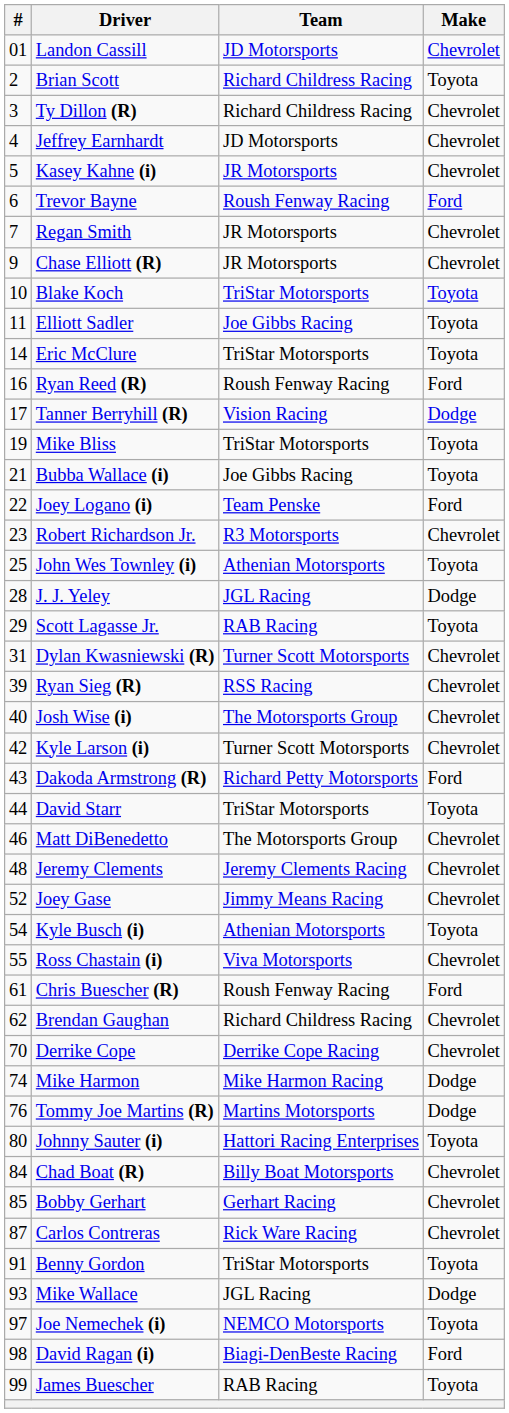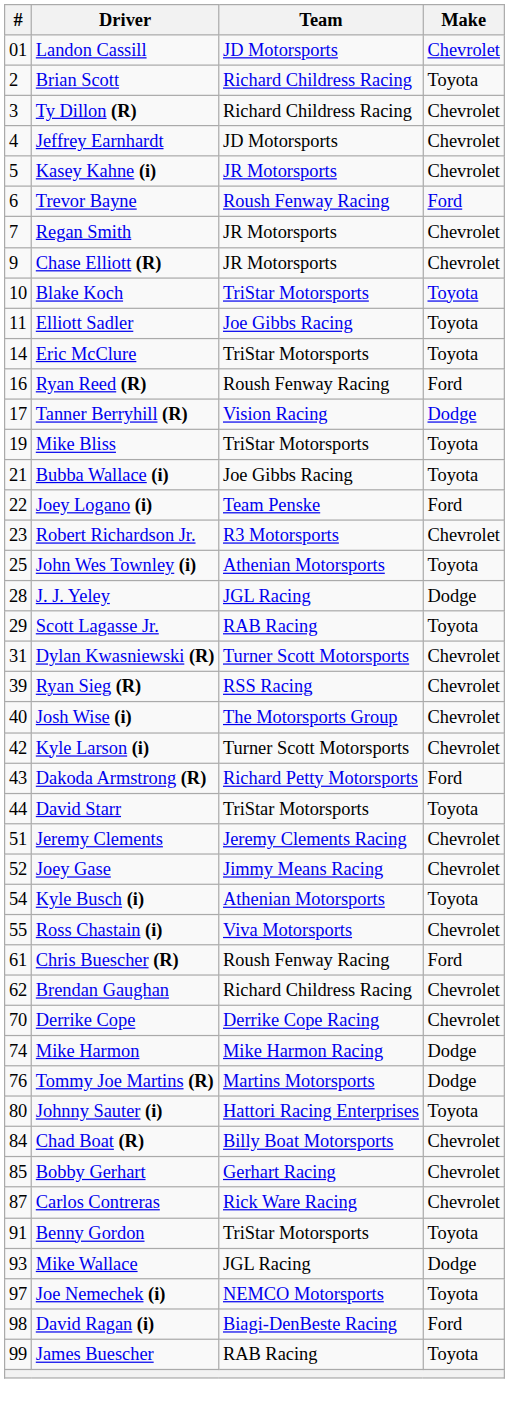 <table class="wikitable" style="font-size:95%">
 <tr>
 <th>#</th>
 <th>Driver</th>
 <th>Team</th>
 <th>Make</th>
 </tr>
 <tr>
 <td>01</td>
 <td><a href='#'>Landon Cassill</a></td>
 <td><a href='#'>JD Motorsports</a></td>
 <td><a href='#'>Chevrolet</a></td>
 </tr>
 <tr>
 <td>2</td>
 <td><a href='#'>Brian Scott</a></td>
 <td><a href='#'>Richard Childress Racing</a></td>
 <td>Toyota</td>
 </tr>
 <tr>
 <td>3</td>
 <td><a href='#'>Ty Dillon</a> <strong>(R)</strong></td>
 <td>Richard Childress Racing</td>
 <td>Chevrolet</td>
 </tr>
 <tr>
 <td>4</td>
 <td><a href='#'>Jeffrey Earnhardt</a></td>
 <td>JD Motorsports</td>
 <td>Chevrolet</td>
 </tr>
 <tr>
 <td>5</td>
 <td><a href='#'>Kasey Kahne</a> <strong>(i)</strong></td>
 <td><a href='#'>JR Motorsports</a></td>
 <td>Chevrolet</td>
 </tr>
 <tr>
 <td>6</td>
 <td><a href='#'>Trevor Bayne</a></td>
 <td><a href='#'>Roush Fenway Racing</a></td>
 <td><a href='#'>Ford</a></td>
 </tr>
 <tr>
 <td>7</td>
 <td><a href='#'>Regan Smith</a></td>
 <td>JR Motorsports</td>
 <td>Chevrolet</td>
 </tr>
 <tr>
 <td>9</td>
 <td><a href='#'>Chase Elliott</a> <strong>(R)</strong></td>
 <td>JR Motorsports</td>
 <td>Chevrolet</td>
 </tr>
 <tr>
 <td>10</td>
 <td><a href='#'>Blake Koch</a></td>
 <td><a href='#'>TriStar Motorsports</a></td>
 <td><a href='#'>Toyota</a></td>
 </tr>
 <tr>
 <td>11</td>
 <td><a href='#'>Elliott Sadler</a></td>
 <td><a href='#'>Joe Gibbs Racing</a></td>
 <td>Toyota</td>
 </tr>
 <tr>
 <td>14</td>
 <td><a href='#'>Eric McClure</a></td>
 <td>TriStar Motorsports</td>
 <td>Toyota</td>
 </tr>
 <tr>
 <td>16</td>
 <td><a href='#'>Ryan Reed</a> <strong>(R)</strong></td>
 <td>Roush Fenway Racing</td>
 <td>Ford</td>
 </tr>
 <tr>
 <td>17</td>
 <td><a href='#'>Tanner Berryhill</a> <strong>(R)</strong></td>
 <td><a href='#'>Vision Racing</a></td>
 <td><a href='#'>Dodge</a></td>
 </tr>
 <tr>
 <td>19</td>
 <td><a href='#'>Mike Bliss</a></td>
 <td>TriStar Motorsports</td>
 <td>Toyota</td>
 </tr>
 <tr>
 <td>21</td>
 <td><a href='#'>Bubba Wallace</a> <strong>(i)</strong></td>
 <td>Joe Gibbs Racing</td>
 <td>Toyota</td>
 </tr>
 <tr>
 <td>22</td>
 <td><a href='#'>Joey Logano</a> <strong>(i)</strong></td>
 <td><a href='#'>Team Penske</a></td>
 <td>Ford</td>
 </tr>
 <tr>
 <td>23</td>
 <td><a href='#'>Robert Richardson Jr.</a></td>
 <td><a href='#'>R3 Motorsports</a></td>
 <td>Chevrolet</td>
 </tr>
 <tr>
 <td>25</td>
 <td><a href='#'>John Wes Townley</a> <strong>(i)</strong></td>
 <td><a href='#'>Athenian Motorsports</a></td>
 <td>Toyota</td>
 </tr>
 <tr>
 <td>28</td>
 <td><a href='#'>J. J. Yeley</a></td>
 <td><a href='#'>JGL Racing</a></td>
 <td>Dodge</td>
 </tr>
 <tr>
 <td>29</td>
 <td><a href='#'>Scott Lagasse Jr.</a></td>
 <td><a href='#'>RAB Racing</a></td>
 <td>Toyota</td>
 </tr>
 <tr>
 <td>31</td>
 <td><a href='#'>Dylan Kwasniewski</a> <strong>(R)</strong></td>
 <td><a href='#'>Turner Scott Motorsports</a></td>
 <td>Chevrolet</td>
 </tr>
 <tr>
 <td>39</td>
 <td><a href='#'>Ryan Sieg</a> <strong>(R)</strong></td>
 <td><a href='#'>RSS Racing</a></td>
 <td>Chevrolet</td>
 </tr>
 <tr>
 <td>40</td>
 <td><a href='#'>Josh Wise</a> <strong>(i)</strong></td>
 <td><a href='#'>The Motorsports Group</a></td>
 <td>Chevrolet</td>
 </tr>
 <tr>
 <td>42</td>
 <td><a href='#'>Kyle Larson</a> <strong>(i)</strong></td>
 <td>Turner Scott Motorsports</td>
 <td>Chevrolet</td>
 </tr>
 <tr>
 <td>43</td>
 <td><a href='#'>Dakoda Armstrong</a> <strong>(R)</strong></td>
 <td><a href='#'>Richard Petty Motorsports</a></td>
 <td>Ford</td>
 </tr>
 <tr>
 <td>44</td>
 <td><a href='#'>David Starr</a></td>
 <td>TriStar Motorsports</td>
 <td>Toyota</td>
 </tr>
 <tr>
-<td>46</td>
-<td><a href='#'>Matt DiBenedetto</a></td>
-<td>The Motorsports Group</td>
-<td>Chevrolet</td>
-</tr>
-<tr>
-<td>48</td>
+<td>51</td>
 <td><a href='#'>Jeremy Clements</a></td>
 <td><a href='#'>Jeremy Clements Racing</a></td>
 <td>Chevrolet</td>
 </tr>
 <tr>
 <td>52</td>
 <td><a href='#'>Joey Gase</a></td>
 <td><a href='#'>Jimmy Means Racing</a></td>
 <td>Chevrolet</td>
 </tr>
 <tr>
 <td>54</td>
 <td><a href='#'>Kyle Busch</a> <strong>(i)</strong></td>
 <td><a href='#'>Athenian Motorsports</a></td>
 <td>Toyota</td>
 </tr>
 <tr>
 <td>55</td>
 <td><a href='#'>Ross Chastain</a> <strong>(i)</strong></td>
 <td><a href='#'>Viva Motorsports</a></td>
 <td>Chevrolet</td>
 </tr>
 <tr>
 <td>61</td>
 <td><a href='#'>Chris Buescher</a> <strong>(R)</strong></td>
 <td>Roush Fenway Racing</td>
 <td>Ford</td>
 </tr>
 <tr>
 <td>62</td>
 <td><a href='#'>Brendan Gaughan</a></td>
 <td>Richard Childress Racing</td>
 <td>Chevrolet</td>
 </tr>
 <tr>
 <td>70</td>
 <td><a href='#'>Derrike Cope</a></td>
 <td><a href='#'>Derrike Cope Racing</a></td>
 <td>Chevrolet</td>
 </tr>
 <tr>
 <td>74</td>
 <td><a href='#'>Mike Harmon</a></td>
 <td><a href='#'>Mike Harmon Racing</a></td>
 <td>Dodge</td>
 </tr>
 <tr>
 <td>76</td>
 <td><a href='#'>Tommy Joe Martins</a> <strong>(R)</strong></td>
 <td><a href='#'>Martins Motorsports</a></td>
 <td>Dodge</td>
 </tr>
 <tr>
 <td>80</td>
 <td><a href='#'>Johnny Sauter</a> <strong>(i)</strong></td>
 <td><a href='#'>Hattori Racing Enterprises</a></td>
 <td>Toyota</td>
 </tr>
 <tr>
 <td>84</td>
 <td><a href='#'>Chad Boat</a> <strong>(R)</strong></td>
 <td><a href='#'>Billy Boat Motorsports</a></td>
 <td>Chevrolet</td>
 </tr>
 <tr>
 <td>85</td>
 <td><a href='#'>Bobby Gerhart</a></td>
 <td><a href='#'>Gerhart Racing</a></td>
 <td>Chevrolet</td>
 </tr>
 <tr>
 <td>87</td>
 <td><a href='#'>Carlos Contreras</a></td>
 <td><a href='#'>Rick Ware Racing</a></td>
 <td>Chevrolet</td>
 </tr>
 <tr>
 <td>91</td>
 <td><a href='#'>Benny Gordon</a></td>
 <td>TriStar Motorsports</td>
 <td>Toyota</td>
 </tr>
 <tr>
 <td>93</td>
 <td><a href='#'>Mike Wallace</a></td>
 <td>JGL Racing</td>
 <td>Dodge</td>
 </tr>
 <tr>
 <td>97</td>
 <td><a href='#'>Joe Nemechek</a> <strong>(i)</strong></td>
 <td><a href='#'>NEMCO Motorsports</a></td>
 <td>Toyota</td>
 </tr>
 <tr>
 <td>98</td>
 <td><a href='#'>David Ragan</a> <strong>(i)</strong></td>
 <td><a href='#'>Biagi-DenBeste Racing</a></td>
 <td>Ford</td>
 </tr>
 <tr>
 <td>99</td>
 <td><a href='#'>James Buescher</a></td>
 <td>RAB Racing</td>
 <td>Toyota</td>
 </tr>
 <tr>
 <th colspan="4"></th>
 </tr>
 </table>
